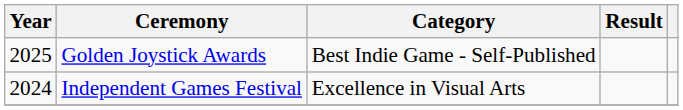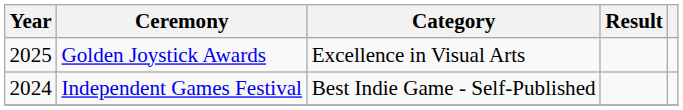 <table class="wikitable plainrowheaders sortable" width="auto">
 <tr>
 <th scope="col">Year</th>
 <th scope="col">Ceremony</th>
 <th scope="col">Category</th>
 <th scope="col">Result</th>
 <th scope="col" class="unsortable"></th>
 </tr>
 <tr>
 <td style="text-align:center;">2025</td>
 <td><a href='#'>Golden Joystick Awards</a></td>
-<td>Best Indie Game - Self-Published</td>
+<td>Excellence in Visual Arts</td>
 <td></td>
 <td style="text-align:center;"></td>
 </tr>
 <tr>
 <td style="text-align:center;">2024</td>
 <td><a href='#'>Independent Games Festival</a></td>
-<td>Excellence in Visual Arts</td>
+<td>Best Indie Game - Self-Published</td>
 <td></td>
 <td style="text-align:center;"></td>
 </tr>
 <tr>
 </tr>
 </table>
